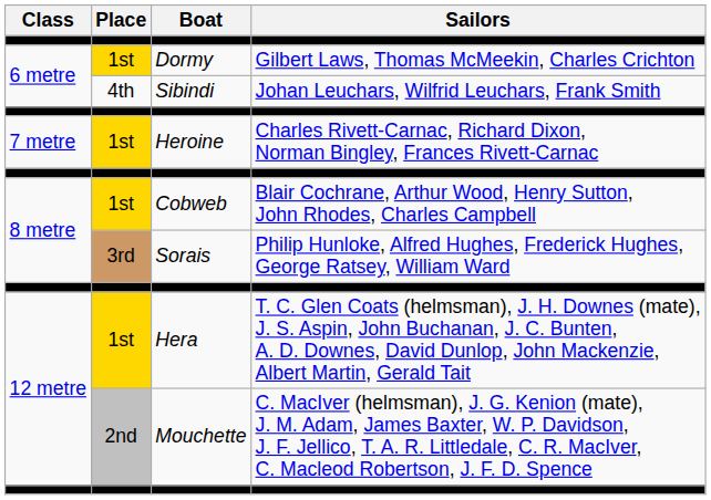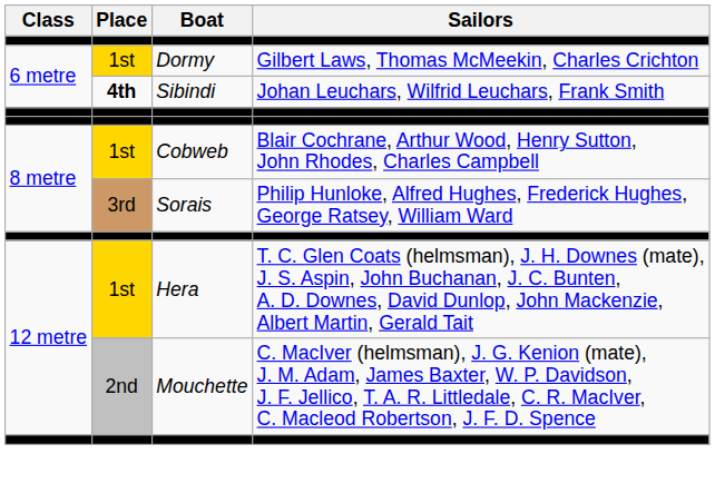 <table class=wikitable>
 <tr>
 <th>Class</th>
 <th>Place</th>
 <th>Boat</th>
 <th>Sailors</th>
 </tr>
 <tr bgcolor=black>
 <td></td>
 <td></td>
 <td></td>
 <td></td>
 </tr>
 <tr>
 <td rowspan=2><a href='#'>6 metre</a></td>
 <td bgcolor=gold align=center>1st</td>
 <td><em>Dormy</em></td>
 <td><a href='#'>Gilbert Laws</a>, <a href='#'>Thomas McMeekin</a>, <a href='#'>Charles Crichton</a></td>
 </tr>
 <tr>
-<td align=center>4th</td>
+<td align=center><strong>4th</strong></td>
 <td><em>Sibindi</em></td>
 <td><a href='#'>Johan Leuchars</a>, <a href='#'>Wilfrid Leuchars</a>, <a href='#'>Frank Smith</a></td>
 </tr>
 <tr bgcolor=black>
 <td></td>
 <td></td>
 <td></td>
 <td></td>
-</tr>
-<tr>
-<td><a href='#'>7 metre</a></td>
-<td bgcolor=gold align=center>1st</td>
-<td><em>Heroine</em></td>
-<td><a href='#'>Charles Rivett-Carnac</a>, <a href='#'>Richard Dixon</a>, <br> <a href='#'>Norman Bingley</a>, <a href='#'>Frances Rivett-Carnac</a></td>
 </tr>
 <tr bgcolor=black>
 <td></td>
 <td></td>
 <td></td>
 <td></td>
 </tr>
 <tr>
 <td rowspan=2><a href='#'>8 metre</a></td>
 <td bgcolor=gold align=center>1st</td>
 <td><em>Cobweb</em></td>
 <td><a href='#'>Blair Cochrane</a>, <a href='#'>Arthur Wood</a>, <a href='#'>Henry Sutton</a>, <br> <a href='#'>John Rhodes</a>, <a href='#'>Charles Campbell</a></td>
 </tr>
 <tr>
 <td bgcolor=cc9966 align=center>3rd</td>
 <td><em>Sorais</em></td>
 <td><a href='#'>Philip Hunloke</a>, <a href='#'>Alfred Hughes</a>, <a href='#'>Frederick Hughes</a>, <br> <a href='#'>George Ratsey</a>, <a href='#'>William Ward</a></td>
 </tr>
 <tr bgcolor=black>
 <td></td>
 <td></td>
 <td></td>
 <td></td>
 </tr>
 <tr>
 <td rowspan=2><a href='#'>12 metre</a></td>
 <td bgcolor=gold align=center>1st</td>
 <td><em>Hera</em></td>
 <td><a href='#'>T. C. Glen Coats</a> (helmsman),  <a href='#'>J. H. Downes</a> (mate),<br> <a href='#'>J. S. Aspin</a>, <a href='#'>John Buchanan</a>, <a href='#'>J. C. Bunten</a>,<br> <a href='#'>A. D. Downes</a>, <a href='#'>David Dunlop</a>, <a href='#'>John Mackenzie</a>,<br> <a href='#'>Albert Martin</a>, <a href='#'>Gerald Tait</a></td>
 </tr>
 <tr>
 <td bgcolor=silver align=center>2nd</td>
 <td><em>Mouchette</em></td>
 <td><a href='#'>C. MacIver</a> (helmsman), <a href='#'>J. G. Kenion</a> (mate),<br> <a href='#'>J. M. Adam</a>, <a href='#'>James Baxter</a>, <a href='#'>W. P. Davidson</a>,<br> <a href='#'>J. F. Jellico</a>, <a href='#'>T. A. R. Littledale</a>, <a href='#'>C. R. MacIver</a>,<br> <a href='#'>C. Macleod Robertson</a>, <a href='#'>J. F. D. Spence</a></td>
 </tr>
 <tr bgcolor=black>
 <td></td>
 <td></td>
 <td></td>
 <td></td>
 </tr>
 </table>
